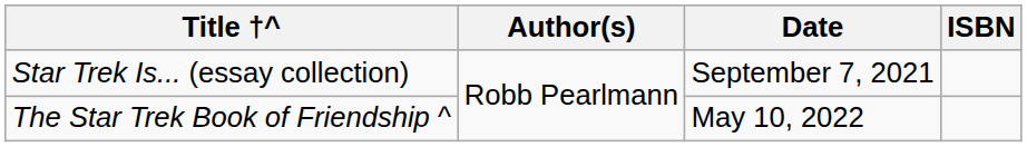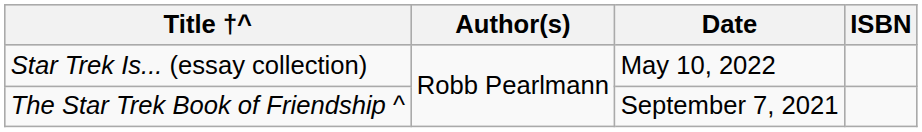 <table class="wikitable">
 <tr>
 <th>Title †^</th>
 <th>Author(s)</th>
 <th>Date</th>
 <th>ISBN</th>
 </tr>
 <tr>
 <td><em>Star Trek Is...</em> (essay collection)</td>
 <td rowspan="2">Robb Pearlmann</td>
-<td>September 7, 2021</td>
+<td>May 10, 2022</td>
 <td></td>
 </tr>
 <tr>
 <td><em>The Star Trek Book of Friendship</em> ^</td>
-<td>May 10, 2022</td>
+<td>September 7, 2021</td>
 <td></td>
 </tr>
 </table>
